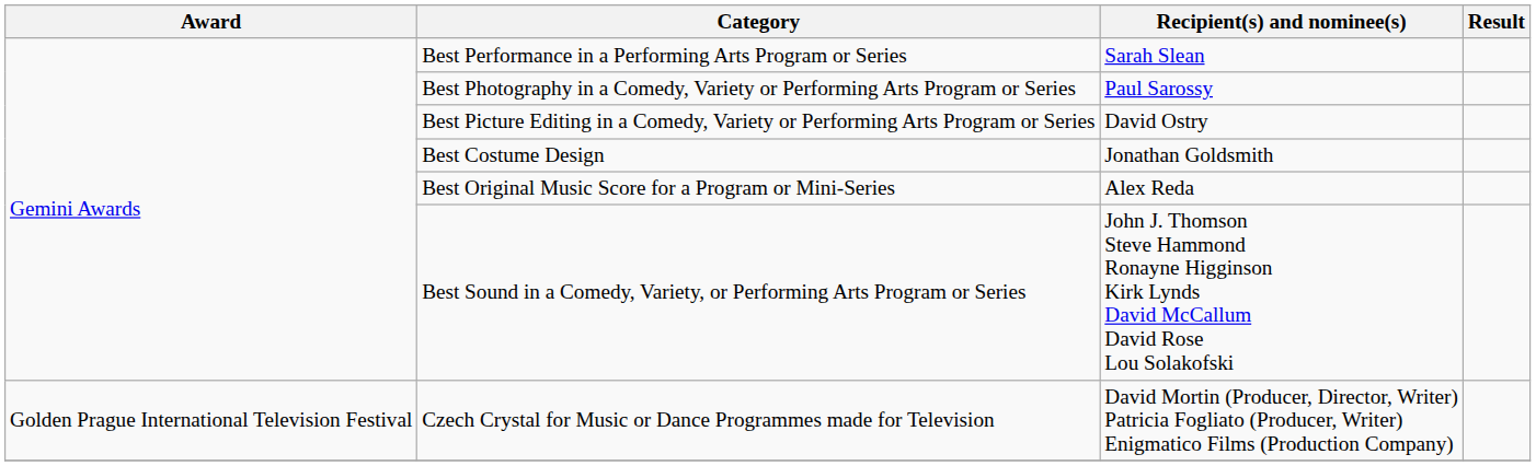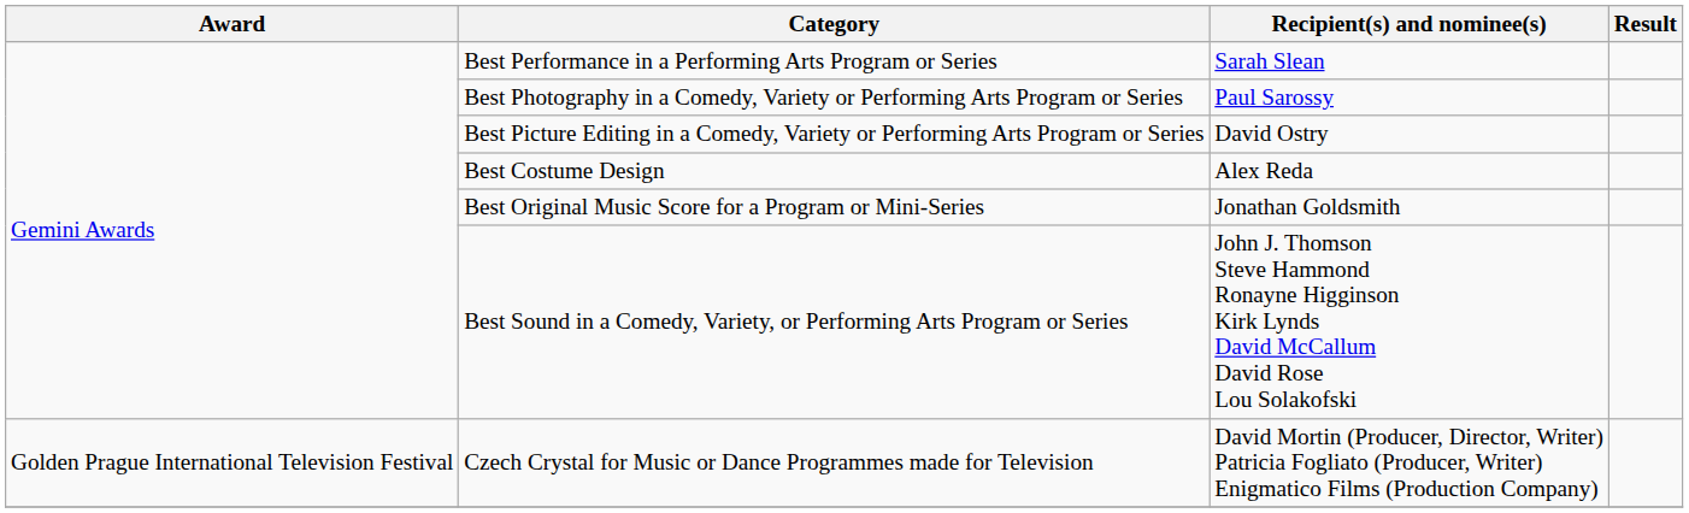 <table class="wikitable sortable">
 <tr style="background:#ccc; text-align:center;">
 <th>Award</th>
 <th>Category</th>
 <th>Recipient(s) and nominee(s)</th>
 <th>Result</th>
 </tr>
 <tr>
 <td rowspan="6"><a href='#'>Gemini Awards</a></td>
 <td>Best Performance in a Performing Arts Program or Series</td>
 <td><a href='#'>Sarah Slean</a></td>
 <td></td>
 </tr>
 <tr>
 <td>Best Photography in a Comedy, Variety or Performing Arts Program or Series</td>
 <td><a href='#'>Paul Sarossy</a></td>
 <td></td>
 </tr>
 <tr>
 <td>Best Picture Editing in a Comedy, Variety or Performing Arts Program or Series</td>
 <td>David Ostry</td>
 <td></td>
 </tr>
 <tr>
 <td>Best Costume Design</td>
-<td>Jonathan Goldsmith</td>
+<td>Alex Reda</td>
 <td></td>
 </tr>
 <tr>
 <td>Best Original Music Score for a Program or Mini-Series</td>
-<td>Alex Reda</td>
+<td>Jonathan Goldsmith</td>
 <td></td>
 </tr>
 <tr>
 <td>Best Sound in a Comedy, Variety, or Performing Arts Program or Series</td>
 <td>John J. Thomson<br>Steve Hammond<br>Ronayne Higginson<br>Kirk Lynds<br><a href='#'>David McCallum</a><br>David Rose<br>Lou Solakofski</td>
 <td></td>
 </tr>
 <tr>
 <td>Golden Prague International Television Festival</td>
 <td>Czech Crystal for Music or Dance Programmes made for Television</td>
 <td>David Mortin (Producer, Director, Writer)<br>Patricia Fogliato (Producer, Writer)<br>Enigmatico Films (Production Company)</td>
 <td></td>
 </tr>
 <tr>
 </tr>
 </table>
